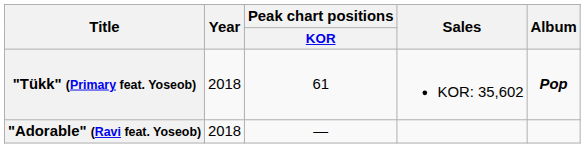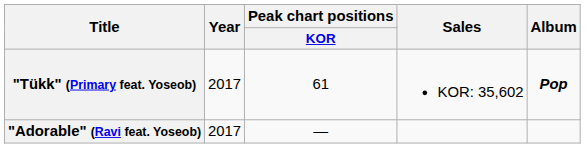 <table class="wikitable plainrowheaders" style="text-align:center;">
 <tr>
 <th rowspan="2" scope="col">Title</th>
 <th rowspan="2" scope="col">Year</th>
 <th scope="col">Peak chart positions</th>
 <th rowspan="2" scope="col">Sales</th>
 <th rowspan="2" scope="col">Album</th>
 </tr>
 <tr>
 <th style="width=3em;font-size:90%"><a href='#'>KOR</a><br></th>
 </tr>
 <tr>
 <th scope="row">"Tükk" <small>(<a href='#'>Primary</a> feat. Yoseob)</small></th>
-<td>2018</td>
+<td>2017</td>
 <td>61</td>
 <td><br><ul><li>KOR: 35,602</li></ul></td>
 <td><strong><em>Pop</em></strong></td>
 </tr>
 <tr>
 <th scope="row">"Adorable" <small>(<a href='#'>Ravi</a> feat. Yoseob)</small></th>
-<td>2018</td>
+<td>2017</td>
 <td>—</td>
 <td></td>
 <td></td>
 </tr>
 </table>
